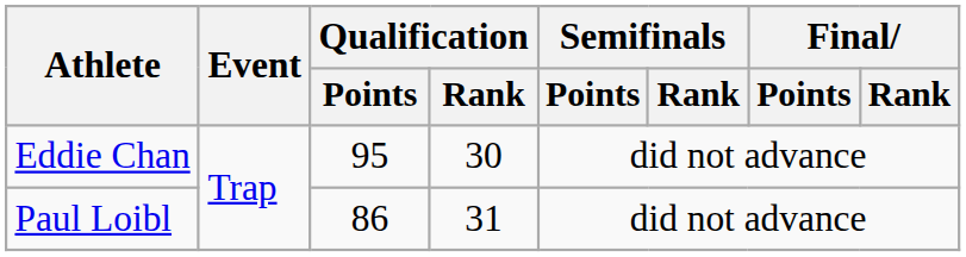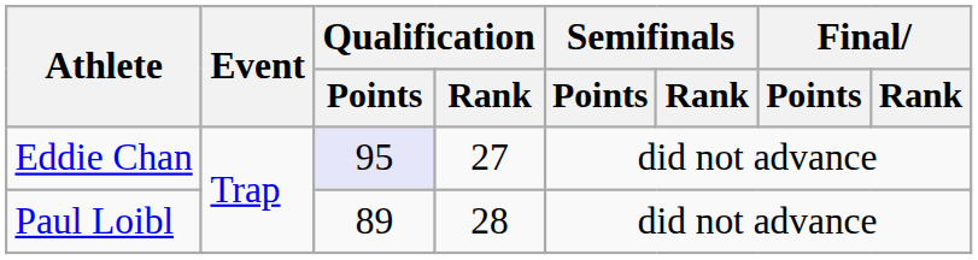 <table class="wikitable" style="font-size:90%;">
 <tr>
 <th rowspan=2>Athlete</th>
 <th rowspan=2>Event</th>
 <th colspan=2>Qualification</th>
 <th colspan=2>Semifinals</th>
 <th colspan=2>Final/</th>
 </tr>
 <tr style="font-size:95%">
 <th>Points</th>
 <th>Rank</th>
 <th>Points</th>
 <th>Rank</th>
 <th>Points</th>
 <th>Rank</th>
 </tr>
 <tr align=center>
 <td align=left><a href='#'>Eddie Chan</a></td>
 <td style="text-align:left;" rowspan="2"><a href='#'>Trap</a></td>
-<td>95</td>
-<td>30</td>
+<td style="background: lavender;">95</td>
+<td>27</td>
 <td colspan=4>did not advance</td>
 </tr>
 <tr align=center>
 <td align=left><a href='#'>Paul Loibl</a></td>
-<td>86</td>
-<td>31</td>
+<td>89</td>
+<td>28</td>
 <td colspan=4>did not advance</td>
 </tr>
 </table>
